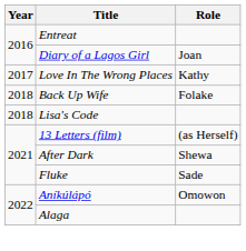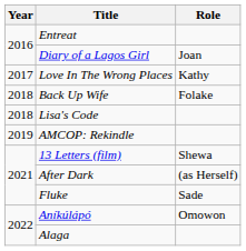 <table class="wikitable plainrowheaders sortable">
 <tr>
 <th>Year</th>
 <th>Title</th>
 <th>Role</th>
 </tr>
 <tr>
 <td rowspan=2>2016</td>
 <td><em>Entreat</em></td>
 <td></td>
 </tr>
 <tr>
 <td><em><a href='#'>Diary of a Lagos Girl</a></em></td>
 <td>Joan</td>
 </tr>
 <tr>
 <td>2017</td>
 <td><em>Love In The Wrong Places</em></td>
 <td>Kathy</td>
 </tr>
 <tr>
 <td>2018</td>
 <td><em>Back Up Wife</em></td>
 <td>Folake</td>
 </tr>
 <tr>
 <td>2018</td>
 <td><em>Lisa's Code</em></td>
 <td></td>
 </tr>
 <tr>
+<td>2019</td>
+<td><em>AMCOP: Rekindle</em></td>
+<td></td>
+</tr>
+<tr>
 <td rowspan=3>2021</td>
 <td><em><a href='#'>13 Letters (film)</a></em></td>
-<td>(as Herself)</td>
+<td>Shewa</td>
 </tr>
 <tr>
 <td><em>After Dark</em></td>
-<td>Shewa</td>
+<td>(as Herself)</td>
 </tr>
 <tr>
 <td><em>Fluke</em></td>
 <td>Sade</td>
 </tr>
 <tr>
 <td rowspan=2>2022</td>
 <td><em><a href='#'>Aníkúlápó</a></em></td>
 <td>Omowon</td>
 </tr>
 <tr>
 <td><em>Alaga</em></td>
 <td></td>
 </tr>
 </table>
